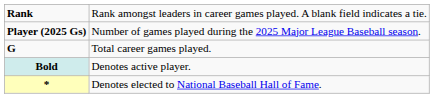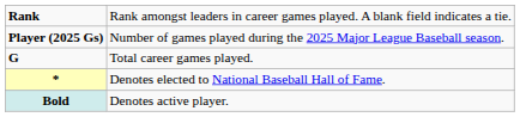 <table class="wikitable" style="font-size:100%;">
 <tr>
 <td><strong>Rank</strong></td>
 <td>Rank amongst leaders in career games played. A blank field indicates a tie.</td>
 </tr>
 <tr>
 <td><strong>Player (2025 Gs)</strong></td>
 <td>Number of games played during the <a href='#'>2025 Major League Baseball season</a>.</td>
 </tr>
 <tr>
 <td><strong>G</strong></td>
 <td>Total career games played.</td>
 </tr>
 <tr>
+<th scope="row" style="background-color:#ffffbb">*</th>
+<td>Denotes elected to <a href='#'>National Baseball Hall of Fame</a>. <br></td>
+</tr>
+<tr>
 <th scope="row" style="background:#cfecec;"><strong>Bold</strong></th>
 <td>Denotes active player.<br></td>
 </tr>
-<tr>
-<th scope="row" style="background-color:#ffffbb">*</th>
-<td>Denotes elected to <a href='#'>National Baseball Hall of Fame</a>. <br></td>
-</tr>
 </table>
